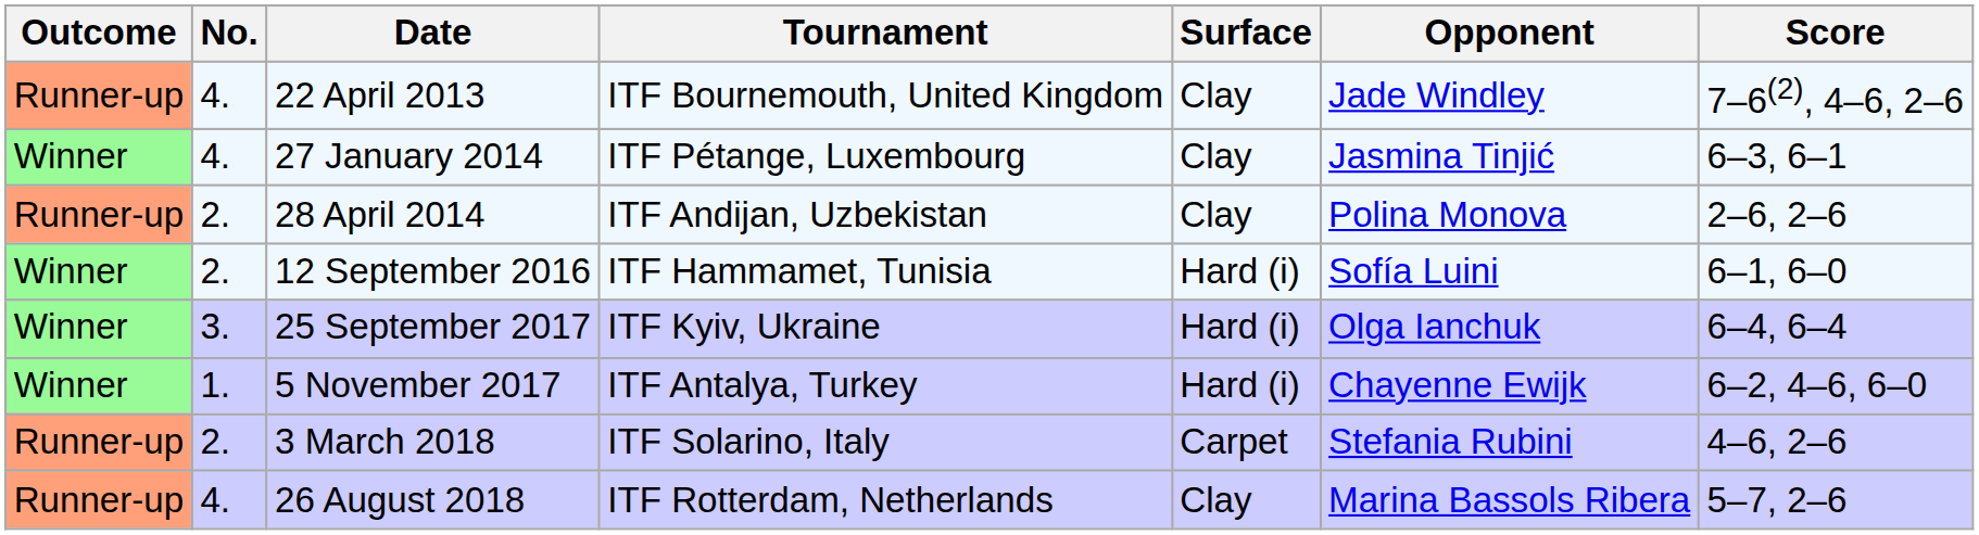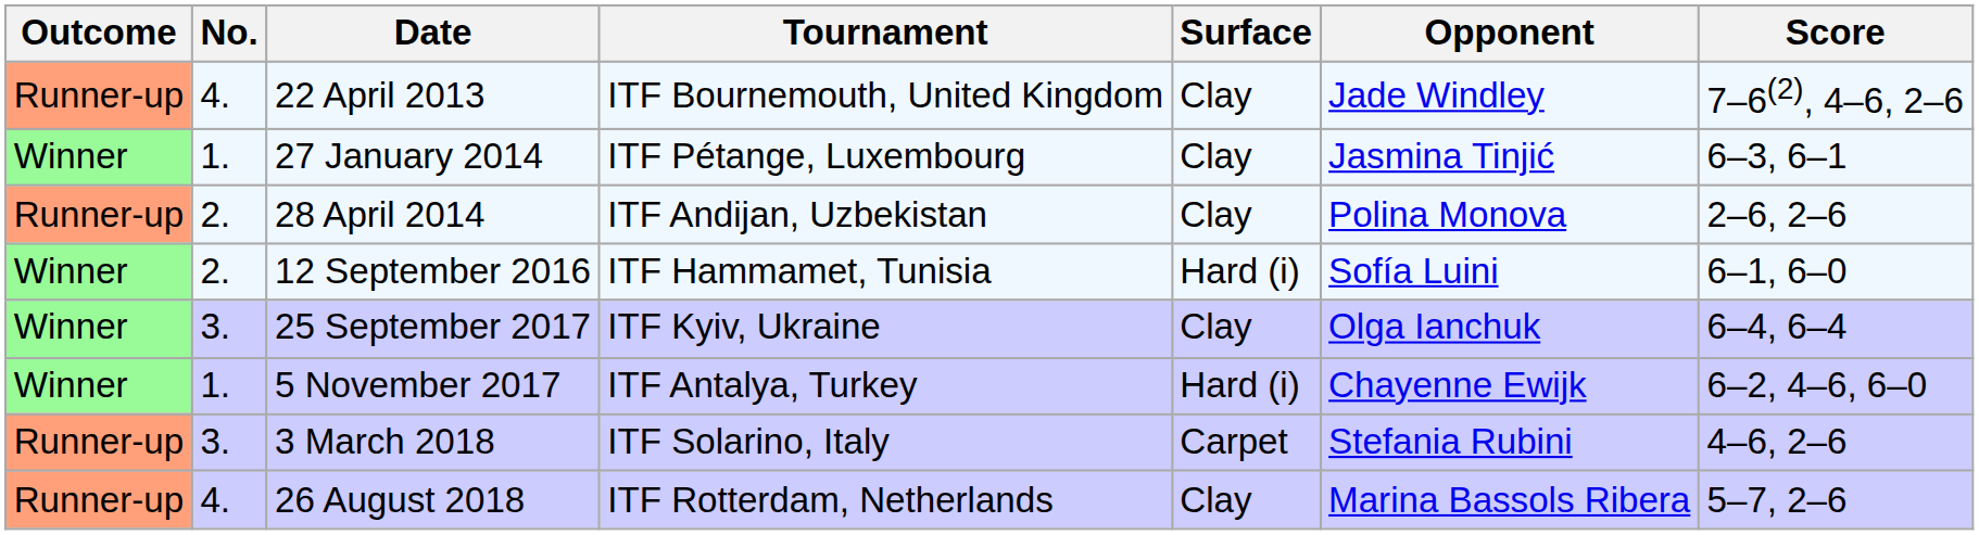 <table class="sortable wikitable">
 <tr>
 <th>Outcome</th>
 <th>No.</th>
 <th>Date</th>
 <th>Tournament</th>
 <th>Surface</th>
 <th>Opponent</th>
 <th class="unsortable">Score</th>
 </tr>
 <tr style="background:#f0f8ff;">
 <td style="background:#ffa07a;">Runner-up</td>
 <td>4.</td>
 <td>22 April 2013</td>
 <td>ITF Bournemouth, United Kingdom</td>
 <td>Clay</td>
 <td> <a href='#'>Jade Windley</a></td>
 <td>7–6<sup>(2)</sup>, 4–6, 2–6</td>
 </tr>
 <tr style="background:#f0f8ff;">
 <td style="background:#98fb98;">Winner</td>
-<td>4.</td>
+<td>1.</td>
 <td>27 January 2014</td>
 <td>ITF Pétange, Luxembourg</td>
 <td>Clay</td>
 <td> <a href='#'>Jasmina Tinjić</a></td>
 <td>6–3, 6–1</td>
 </tr>
 <tr style="background:#f0f8ff;">
 <td style="background:#ffa07a;">Runner-up</td>
 <td>2.</td>
 <td>28 April 2014</td>
 <td>ITF Andijan, Uzbekistan</td>
 <td>Clay</td>
 <td> <a href='#'>Polina Monova</a></td>
 <td>2–6, 2–6</td>
 </tr>
 <tr style="background:#f0f8ff;">
 <td style="background:#98fb98;">Winner</td>
 <td>2.</td>
 <td>12 September 2016</td>
 <td>ITF Hammamet, Tunisia</td>
 <td>Hard (i)</td>
 <td> <a href='#'>Sofía Luini</a></td>
 <td>6–1, 6–0</td>
 </tr>
 <tr style="background:#ccccff;">
 <td style="background:#98fb98;">Winner</td>
 <td>3.</td>
 <td>25 September 2017</td>
 <td>ITF Kyiv, Ukraine</td>
-<td>Hard (i)</td>
+<td>Clay</td>
 <td> <a href='#'>Olga Ianchuk</a></td>
 <td>6–4, 6–4</td>
 </tr>
 <tr style="background:#ccccff;">
 <td style="background:#98fb98;">Winner</td>
 <td>1.</td>
 <td>5 November 2017</td>
 <td>ITF Antalya, Turkey</td>
 <td>Hard (i)</td>
 <td> <a href='#'>Chayenne Ewijk</a></td>
 <td>6–2, 4–6, 6–0</td>
 </tr>
 <tr style="background:#ccccff;">
 <td style="background:#ffa07a;">Runner-up</td>
-<td>2.</td>
+<td>3.</td>
 <td>3 March 2018</td>
 <td>ITF Solarino, Italy</td>
 <td>Carpet</td>
 <td> <a href='#'>Stefania Rubini</a></td>
 <td>4–6, 2–6</td>
 </tr>
 <tr style="background:#ccccff;">
 <td style="background:#ffa07a;">Runner-up</td>
 <td>4.</td>
 <td>26 August 2018</td>
 <td>ITF Rotterdam, Netherlands</td>
 <td>Clay</td>
 <td> <a href='#'>Marina Bassols Ribera</a></td>
 <td>5–7, 2–6</td>
 </tr>
 </table>
